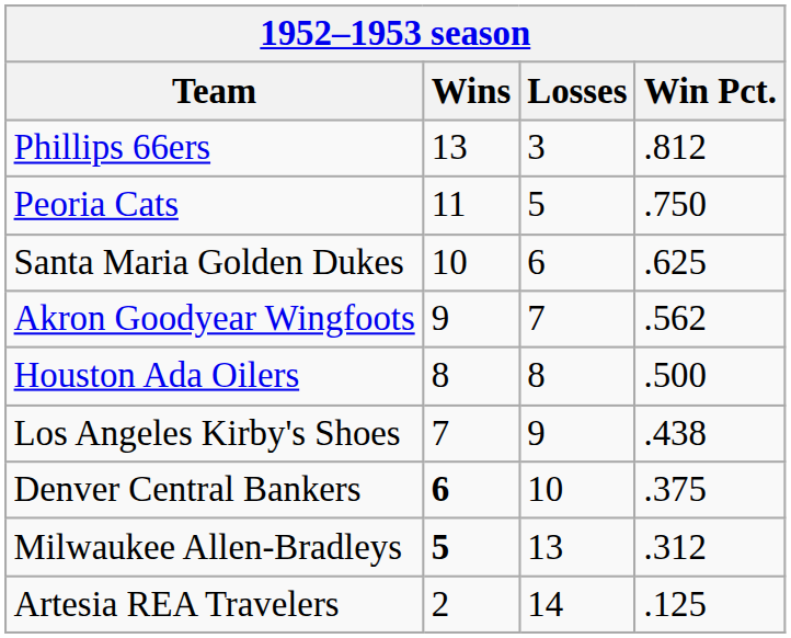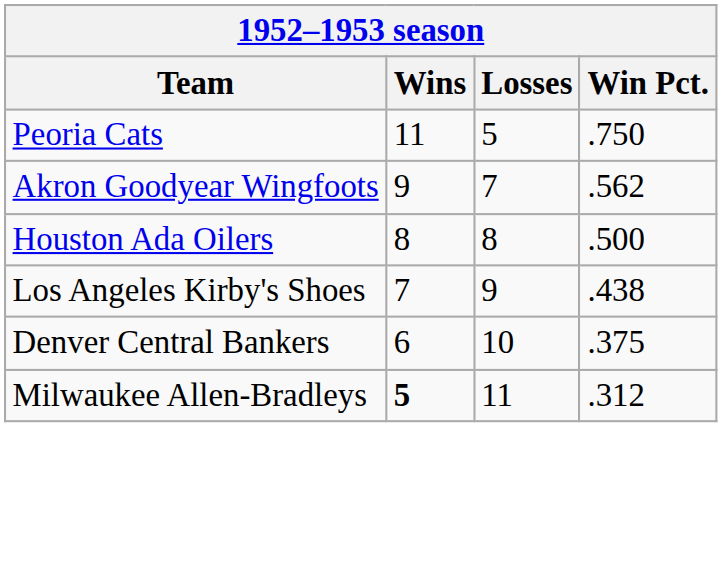 <table class="wikitable">
 <tr>
 <th colspan="4"><a href='#'>1952–1953 season</a></th>
 </tr>
 <tr>
 <th>Team</th>
 <th>Wins</th>
 <th>Losses</th>
 <th>Win Pct.</th>
 </tr>
 <tr>
-<td><a href='#'>Phillips 66ers</a></td>
-<td>13</td>
-<td>3</td>
-<td>.812</td>
-</tr>
-<tr>
 <td><a href='#'>Peoria Cats</a></td>
 <td>11</td>
 <td>5</td>
 <td>.750</td>
-</tr>
-<tr>
-<td>Santa Maria Golden Dukes</td>
-<td>10</td>
-<td>6</td>
-<td>.625</td>
 </tr>
 <tr>
 <td><a href='#'>Akron Goodyear Wingfoots</a></td>
 <td>9</td>
 <td>7</td>
 <td>.562</td>
 </tr>
 <tr>
 <td><a href='#'>Houston Ada Oilers</a></td>
 <td>8</td>
 <td>8</td>
 <td>.500</td>
 </tr>
 <tr>
 <td>Los Angeles Kirby's Shoes</td>
 <td>7</td>
 <td>9</td>
 <td>.438</td>
 </tr>
 <tr>
 <td>Denver Central Bankers</td>
-<td><strong>6</strong></td>
+<td>6</td>
 <td>10</td>
 <td>.375</td>
 </tr>
 <tr>
 <td>Milwaukee Allen-Bradleys</td>
 <td><strong>5</strong></td>
-<td>13</td>
+<td>11</td>
 <td>.312</td>
 </tr>
-<tr>
-<td>Artesia REA Travelers</td>
-<td>2</td>
-<td>14</td>
-<td>.125</td>
-</tr>
 </table>
